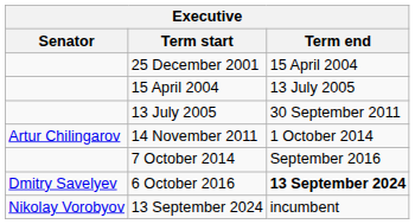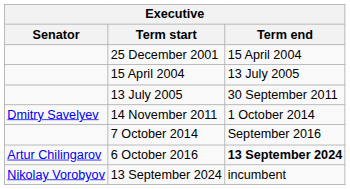 <table class="wikitable sortable">
 <tr>
 <th colspan=3>Executive</th>
 </tr>
 <tr>
 <th>Senator</th>
 <th>Term start</th>
 <th>Term end</th>
 </tr>
 <tr>
 <td></td>
 <td>25 December 2001</td>
 <td>15 April 2004</td>
 </tr>
 <tr>
 <td></td>
 <td>15 April 2004</td>
 <td>13 July 2005</td>
 </tr>
 <tr>
 <td></td>
 <td>13 July 2005</td>
 <td>30 September 2011</td>
 </tr>
 <tr>
-<td><a href='#'>Artur Chilingarov</a></td>
+<td><a href='#'>Dmitry Savelyev</a></td>
 <td>14 November 2011</td>
 <td>1 October 2014</td>
 </tr>
 <tr>
 <td></td>
 <td>7 October 2014</td>
 <td>September 2016</td>
 </tr>
 <tr>
-<td><a href='#'>Dmitry Savelyev</a></td>
+<td><a href='#'>Artur Chilingarov</a></td>
 <td>6 October 2016</td>
 <td><strong>13 September 2024</strong></td>
 </tr>
 <tr>
 <td><a href='#'>Nikolay Vorobyov</a></td>
 <td>13 September 2024</td>
 <td>incumbent</td>
 </tr>
 </table>
